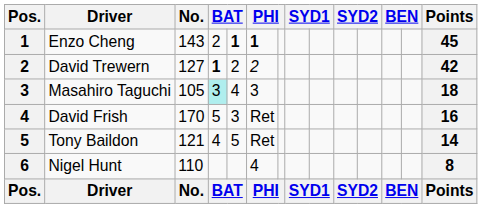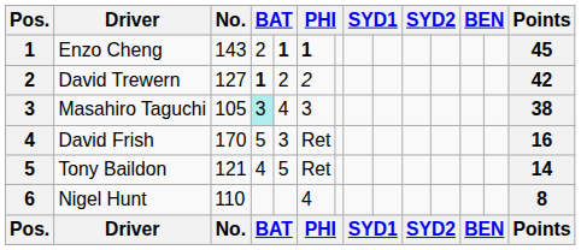 <table class="wikitable">
 <tr>
 <th>Pos.</th>
 <th>Driver</th>
 <th>No.</th>
 <th colspan="2"> <a href='#'>BAT</a></th>
 <th colspan="2"> <a href='#'>PHI</a></th>
 <th colspan="2"> <a href='#'>SYD1</a></th>
 <th colspan="2"> <a href='#'>SYD2</a></th>
 <th colspan="2"> <a href='#'>BEN</a></th>
 <th>Points</th>
 </tr>
 <tr>
 <th>1</th>
 <td> Enzo Cheng</td>
 <td>143</td>
 <td>2</td>
 <td><strong>1</strong></td>
 <td><strong>1</strong></td>
 <td></td>
 <td></td>
 <td></td>
 <td></td>
 <td></td>
 <td></td>
 <td></td>
 <th>45</th>
 </tr>
 <tr>
 <th>2</th>
 <td> David Trewern</td>
 <td>127</td>
 <td><strong>1</strong></td>
 <td>2</td>
 <td><em>2</em></td>
 <td></td>
 <td></td>
 <td></td>
 <td></td>
 <td></td>
 <td></td>
 <td></td>
 <th>42</th>
 </tr>
 <tr>
 <th>3</th>
 <td> Masahiro Taguchi</td>
 <td>105</td>
 <td style="background: paleturquoise;">3</td>
 <td>4</td>
 <td>3</td>
 <td></td>
 <td></td>
 <td></td>
 <td></td>
 <td></td>
 <td></td>
 <td></td>
-<th>18</th>
+<th>38</th>
 </tr>
 <tr>
 <th>4</th>
 <td> David Frish</td>
 <td>170</td>
 <td>5</td>
 <td>3</td>
 <td>Ret</td>
 <td></td>
 <td></td>
 <td></td>
 <td></td>
 <td></td>
 <td></td>
 <td></td>
 <th>16</th>
 </tr>
 <tr>
 <th>5</th>
 <td> Tony Baildon</td>
 <td>121</td>
 <td>4</td>
 <td>5</td>
 <td>Ret</td>
 <td></td>
 <td></td>
 <td></td>
 <td></td>
 <td></td>
 <td></td>
 <td></td>
 <th>14</th>
 </tr>
 <tr>
 <th>6</th>
 <td> Nigel Hunt</td>
 <td>110</td>
 <td></td>
 <td></td>
 <td>4</td>
 <td></td>
 <td></td>
 <td></td>
 <td></td>
 <td></td>
 <td></td>
 <td></td>
 <th>8</th>
 </tr>
 <tr>
 <th>Pos.</th>
 <th>Driver</th>
 <th>No.</th>
 <th colspan="2"> <a href='#'>BAT</a></th>
 <th colspan="2"> <a href='#'>PHI</a></th>
 <th colspan="2"> <a href='#'>SYD1</a></th>
 <th colspan="2"> <a href='#'>SYD2</a></th>
 <th colspan="2"> <a href='#'>BEN</a></th>
 <th>Points</th>
 </tr>
 </table>
